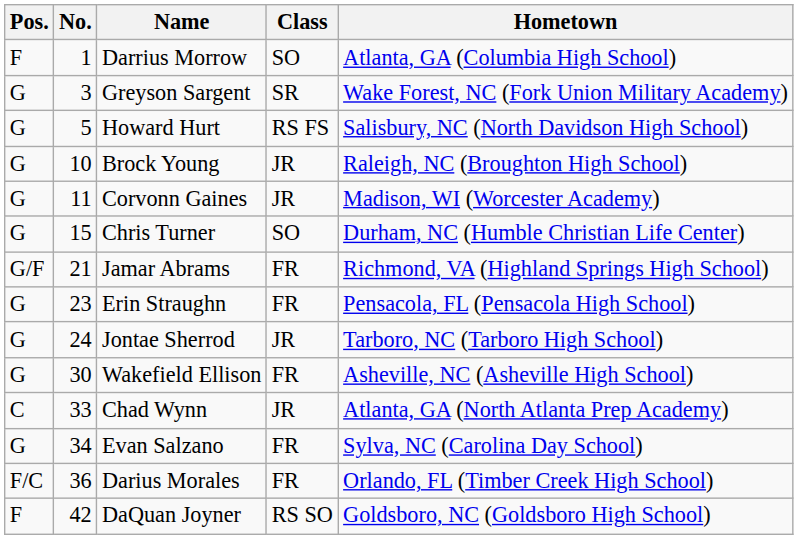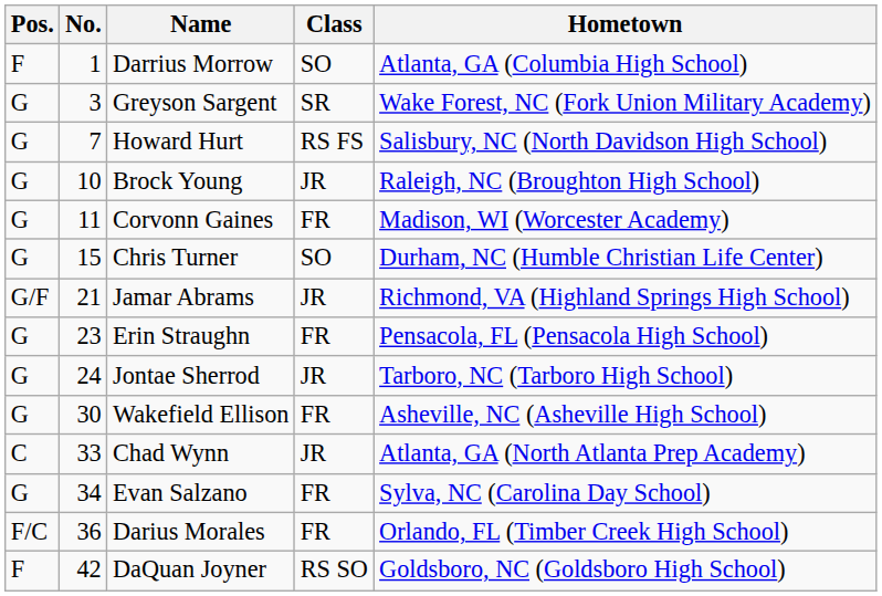 <table class="wikitable">
 <tr>
 <th>Pos.</th>
 <th>No.</th>
 <th>Name</th>
 <th>Class</th>
 <th>Hometown</th>
 </tr>
 <tr>
 <td>F</td>
 <td align="right">1</td>
 <td>Darrius Morrow</td>
 <td>SO</td>
 <td><a href='#'>Atlanta, GA</a> (<a href='#'>Columbia High School</a>)</td>
 </tr>
 <tr>
 <td>G</td>
 <td align="right">3</td>
 <td>Greyson Sargent</td>
 <td>SR</td>
 <td><a href='#'>Wake Forest, NC</a> (<a href='#'>Fork Union Military Academy</a>)</td>
 </tr>
 <tr>
 <td>G</td>
-<td align="right">5</td>
+<td align="right">7</td>
 <td>Howard Hurt</td>
 <td>RS FS</td>
 <td><a href='#'>Salisbury, NC</a> (<a href='#'>North Davidson High School</a>)</td>
 </tr>
 <tr>
 <td>G</td>
 <td align="right">10</td>
 <td>Brock Young</td>
 <td>JR</td>
 <td><a href='#'>Raleigh, NC</a> (<a href='#'>Broughton High School</a>)</td>
 </tr>
 <tr>
 <td>G</td>
 <td align="right">11</td>
 <td>Corvonn Gaines</td>
-<td>JR</td>
+<td>FR</td>
 <td><a href='#'>Madison, WI</a> (<a href='#'>Worcester Academy</a>)</td>
 </tr>
 <tr>
 <td>G</td>
 <td align="right">15</td>
 <td>Chris Turner</td>
 <td>SO</td>
 <td><a href='#'>Durham, NC</a> (<a href='#'>Humble Christian Life Center</a>)</td>
 </tr>
 <tr>
 <td>G/F</td>
 <td align="right">21</td>
 <td>Jamar Abrams</td>
-<td>FR</td>
+<td>JR</td>
 <td><a href='#'>Richmond, VA</a> (<a href='#'>Highland Springs High School</a>)</td>
 </tr>
 <tr>
 <td>G</td>
 <td align="right">23</td>
 <td>Erin Straughn</td>
 <td>FR</td>
 <td><a href='#'>Pensacola, FL</a> (<a href='#'>Pensacola High School</a>)</td>
 </tr>
 <tr>
 <td>G</td>
 <td align="right">24</td>
 <td>Jontae Sherrod</td>
 <td>JR</td>
 <td><a href='#'>Tarboro, NC</a> (<a href='#'>Tarboro High School</a>)</td>
 </tr>
 <tr>
 <td>G</td>
 <td align="right">30</td>
 <td>Wakefield Ellison</td>
 <td>FR</td>
 <td><a href='#'>Asheville, NC</a> (<a href='#'>Asheville High School</a>)</td>
 </tr>
 <tr>
 <td>C</td>
 <td align="right">33</td>
 <td>Chad Wynn</td>
 <td>JR</td>
 <td><a href='#'>Atlanta, GA</a> (<a href='#'>North Atlanta Prep Academy</a>)</td>
 </tr>
 <tr>
 <td>G</td>
 <td align="right">34</td>
 <td>Evan Salzano</td>
 <td>FR</td>
 <td><a href='#'>Sylva, NC</a> (<a href='#'>Carolina Day School</a>)</td>
 </tr>
 <tr>
 <td>F/C</td>
 <td align="right">36</td>
 <td>Darius Morales</td>
 <td>FR</td>
 <td><a href='#'>Orlando, FL</a> (<a href='#'>Timber Creek High School</a>)</td>
 </tr>
 <tr>
 <td>F</td>
 <td align="right">42</td>
 <td>DaQuan Joyner</td>
 <td>RS SO</td>
 <td><a href='#'>Goldsboro, NC</a> (<a href='#'>Goldsboro High School</a>)</td>
 </tr>
 </table>
